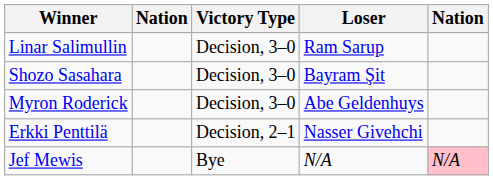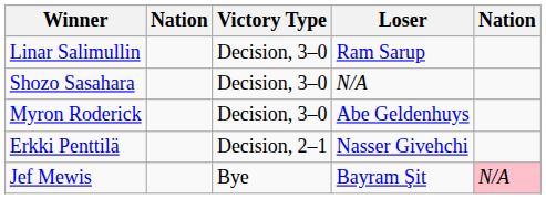 <table class="wikitable sortable" style="text-align:left;">
 <tr>
 <th>Winner</th>
 <th>Nation</th>
 <th>Victory Type</th>
 <th>Loser</th>
 <th>Nation</th>
 </tr>
 <tr>
 <td><a href='#'>Linar Salimullin</a></td>
 <td></td>
 <td>Decision, 3–0</td>
 <td><a href='#'>Ram Sarup</a></td>
 <td></td>
 </tr>
 <tr>
 <td><a href='#'>Shozo Sasahara</a></td>
 <td></td>
 <td>Decision, 3–0</td>
-<td><a href='#'>Bayram Şit</a></td>
+<td><em>N/A</em></td>
 <td></td>
 </tr>
 <tr>
 <td><a href='#'>Myron Roderick</a></td>
 <td></td>
 <td>Decision, 3–0</td>
 <td><a href='#'>Abe Geldenhuys</a></td>
 <td></td>
 </tr>
 <tr>
 <td><a href='#'>Erkki Penttilä</a></td>
 <td></td>
 <td>Decision, 2–1</td>
 <td><a href='#'>Nasser Givehchi</a></td>
 <td></td>
 </tr>
 <tr>
 <td><a href='#'>Jef Mewis</a></td>
 <td></td>
 <td>Bye</td>
-<td><em>N/A</em></td>
+<td><a href='#'>Bayram Şit</a></td>
 <td style="background: pink;"><em>N/A</em></td>
 </tr>
 </table>
